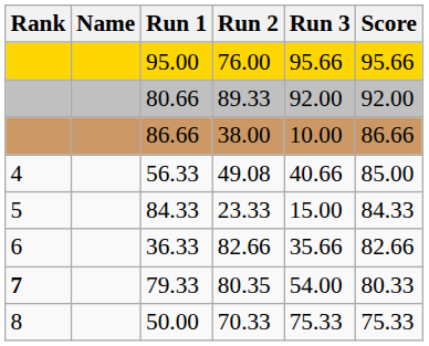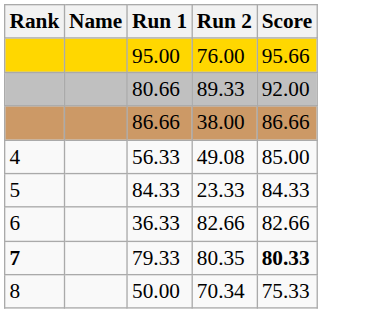 <table class="wikitable">
 <tr>
 <th>Rank</th>
 <th>Name</th>
 <th>Run 1</th>
 <th>Run 2</th>
-<th>Run 3</th>
 <th>Score</th>
 </tr>
 <tr style="background:gold;">
 <td></td>
 <td></td>
 <td>95.00</td>
 <td>76.00</td>
 <td>95.66</td>
-<td>95.66</td>
 </tr>
 <tr style="background:silver;">
 <td></td>
 <td></td>
 <td>80.66</td>
 <td>89.33</td>
 <td>92.00</td>
-<td>92.00</td>
 </tr>
 <tr style="background:#CC9966;">
 <td></td>
 <td></td>
 <td>86.66</td>
 <td>38.00</td>
-<td>10.00</td>
 <td>86.66</td>
 </tr>
 <tr>
 <td>4</td>
 <td></td>
 <td>56.33</td>
 <td>49.08</td>
-<td>40.66</td>
 <td>85.00</td>
 </tr>
 <tr>
 <td>5</td>
 <td></td>
 <td>84.33</td>
 <td>23.33</td>
-<td>15.00</td>
 <td>84.33</td>
 </tr>
 <tr>
 <td>6</td>
 <td></td>
 <td>36.33</td>
 <td>82.66</td>
-<td>35.66</td>
 <td>82.66</td>
 </tr>
 <tr>
 <td><strong>7</strong></td>
 <td></td>
 <td>79.33</td>
 <td>80.35</td>
-<td>54.00</td>
-<td>80.33</td>
+<td><strong>80.33</strong></td>
 </tr>
 <tr>
 <td>8</td>
 <td></td>
 <td>50.00</td>
-<td>70.33</td>
-<td>75.33</td>
+<td>70.34</td>
 <td>75.33</td>
 </tr>
 </table>
